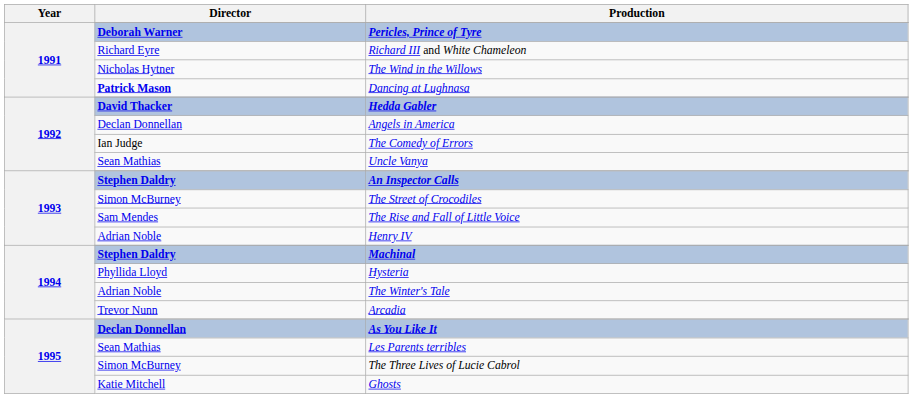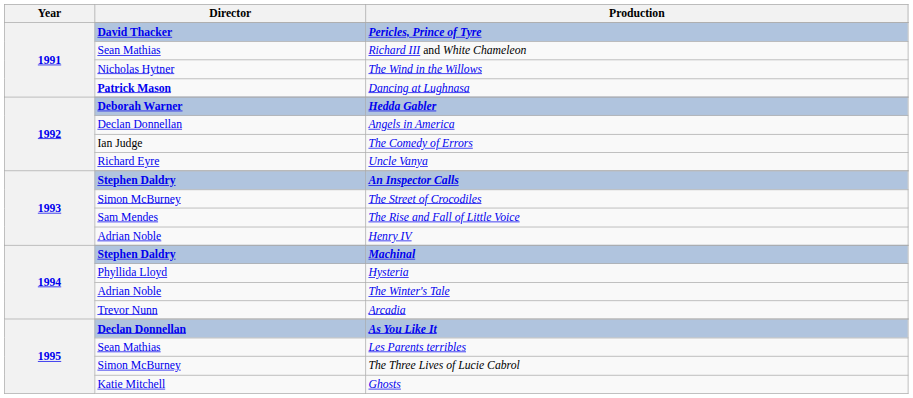 <table class="wikitable" style="width:98%;">
 <tr style="background:#bebebe;">
 <th style="width:10%;">Year</th>
 <th style="width:30%;">Director</th>
 <th style="width:60%;">Production</th>
 </tr>
 <tr>
 <th rowspan="5" align="center"><a href='#'>1991</a></th>
 </tr>
 <tr style="background:#B0C4DE">
-<td><strong><a href='#'>Deborah Warner</a></strong></td>
+<td><strong><a href='#'>David Thacker</a></strong></td>
 <td><strong><em><a href='#'>Pericles, Prince of Tyre</a></em></strong></td>
 </tr>
 <tr>
-<td><a href='#'>Richard Eyre</a></td>
+<td><a href='#'>Sean Mathias</a></td>
 <td><em><a href='#'>Richard III</a></em> and <em>White Chameleon</em></td>
 </tr>
 <tr>
 <td><a href='#'>Nicholas Hytner</a></td>
 <td><em><a href='#'>The Wind in the Willows</a></em></td>
 </tr>
 <tr>
 <td><strong><a href='#'>Patrick Mason</a></strong></td>
 <td><em><a href='#'>Dancing at Lughnasa</a></em></td>
 </tr>
 <tr>
 <th rowspan="5" align="center"><a href='#'>1992</a></th>
 </tr>
 <tr style="background:#B0C4DE">
-<td><strong><a href='#'>David Thacker</a></strong></td>
+<td><strong><a href='#'>Deborah Warner</a></strong></td>
 <td><strong><em><a href='#'>Hedda Gabler</a></em></strong></td>
 </tr>
 <tr>
 <td><a href='#'>Declan Donnellan</a></td>
 <td><em><a href='#'>Angels in America</a></em></td>
 </tr>
 <tr>
 <td>Ian Judge</td>
 <td><em><a href='#'>The Comedy of Errors</a></em></td>
 </tr>
 <tr>
-<td><a href='#'>Sean Mathias</a></td>
+<td><a href='#'>Richard Eyre</a></td>
 <td><em><a href='#'>Uncle Vanya</a></em></td>
 </tr>
 <tr>
 <th rowspan="5" align="center"><a href='#'>1993</a></th>
 </tr>
 <tr style="background:#B0C4DE">
 <td><strong><a href='#'>Stephen Daldry</a></strong></td>
 <td><strong><em><a href='#'>An Inspector Calls</a></em></strong></td>
 </tr>
 <tr>
 <td><a href='#'>Simon McBurney</a></td>
 <td><em><a href='#'>The Street of Crocodiles</a></em></td>
 </tr>
 <tr>
 <td><a href='#'>Sam Mendes</a></td>
 <td><em><a href='#'>The Rise and Fall of Little Voice</a></em></td>
 </tr>
 <tr>
 <td><a href='#'>Adrian Noble</a></td>
 <td><em><a href='#'>Henry IV</a></em></td>
 </tr>
 <tr>
 <th rowspan="5" align="center"><a href='#'>1994</a></th>
 </tr>
 <tr style="background:#B0C4DE">
 <td><strong><a href='#'>Stephen Daldry</a></strong></td>
 <td><strong><em><a href='#'>Machinal</a></em></strong></td>
 </tr>
 <tr>
 <td><a href='#'>Phyllida Lloyd</a></td>
 <td><em><a href='#'>Hysteria</a></em></td>
 </tr>
 <tr>
 <td><a href='#'>Adrian Noble</a></td>
 <td><em><a href='#'>The Winter's Tale</a></em></td>
 </tr>
 <tr>
 <td><a href='#'>Trevor Nunn</a></td>
 <td><em><a href='#'>Arcadia</a></em></td>
 </tr>
 <tr>
 <th rowspan="5" align="center"><a href='#'>1995</a></th>
 </tr>
 <tr style="background:#B0C4DE">
 <td><strong><a href='#'>Declan Donnellan</a></strong></td>
 <td><strong><em><a href='#'>As You Like It</a></em></strong></td>
 </tr>
 <tr>
 <td><a href='#'>Sean Mathias</a></td>
 <td><em><a href='#'>Les Parents terribles</a></em></td>
 </tr>
 <tr>
 <td><a href='#'>Simon McBurney</a></td>
 <td><em>The Three Lives of Lucie Cabrol</em></td>
 </tr>
 <tr>
 <td><a href='#'>Katie Mitchell</a></td>
 <td><em><a href='#'>Ghosts</a></em></td>
 </tr>
 </table>
